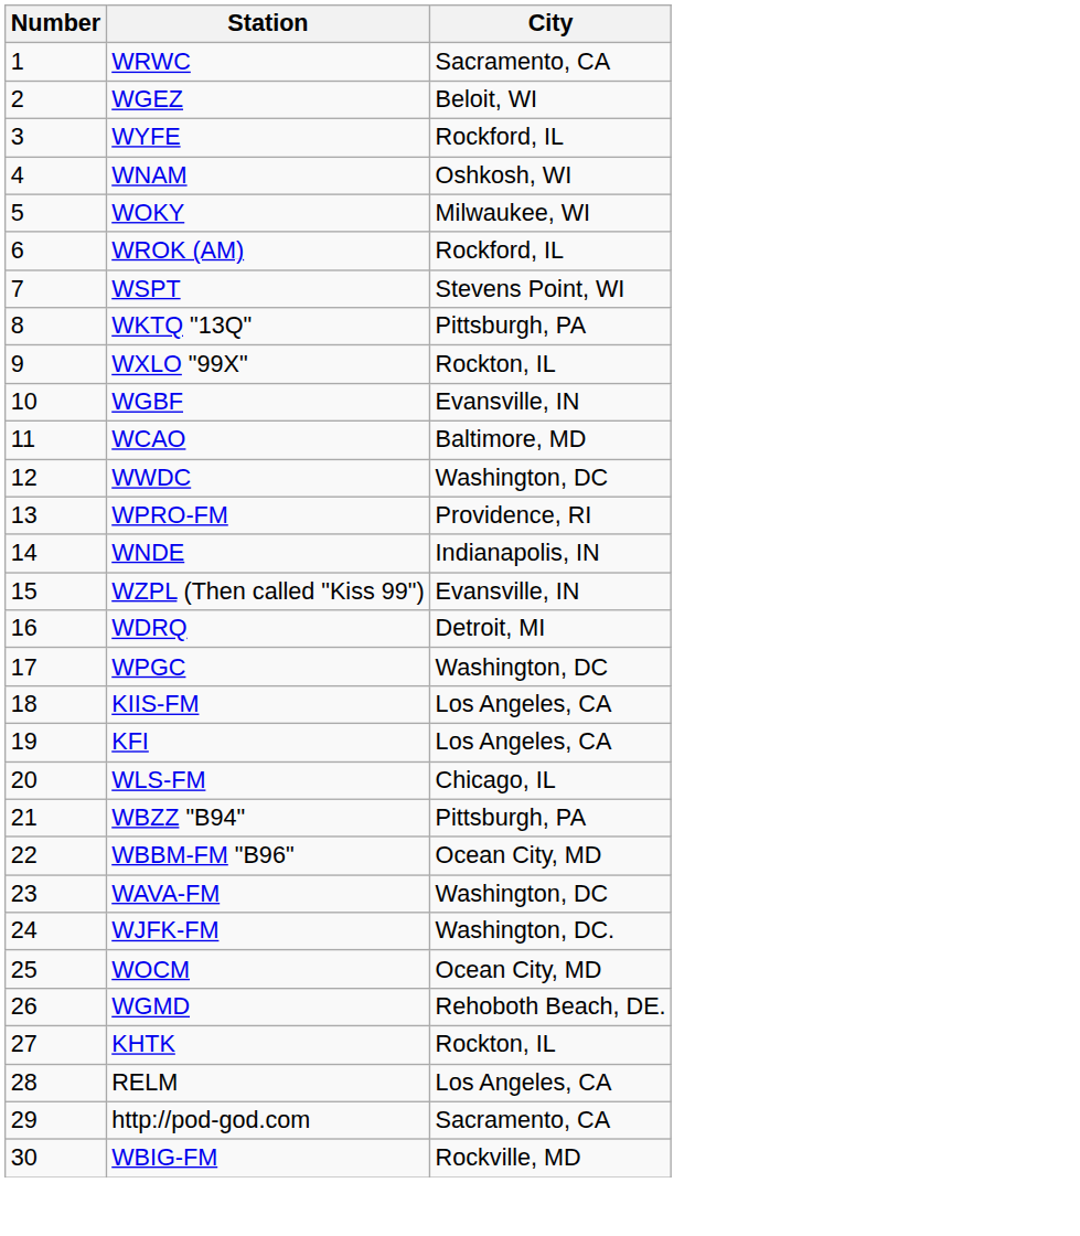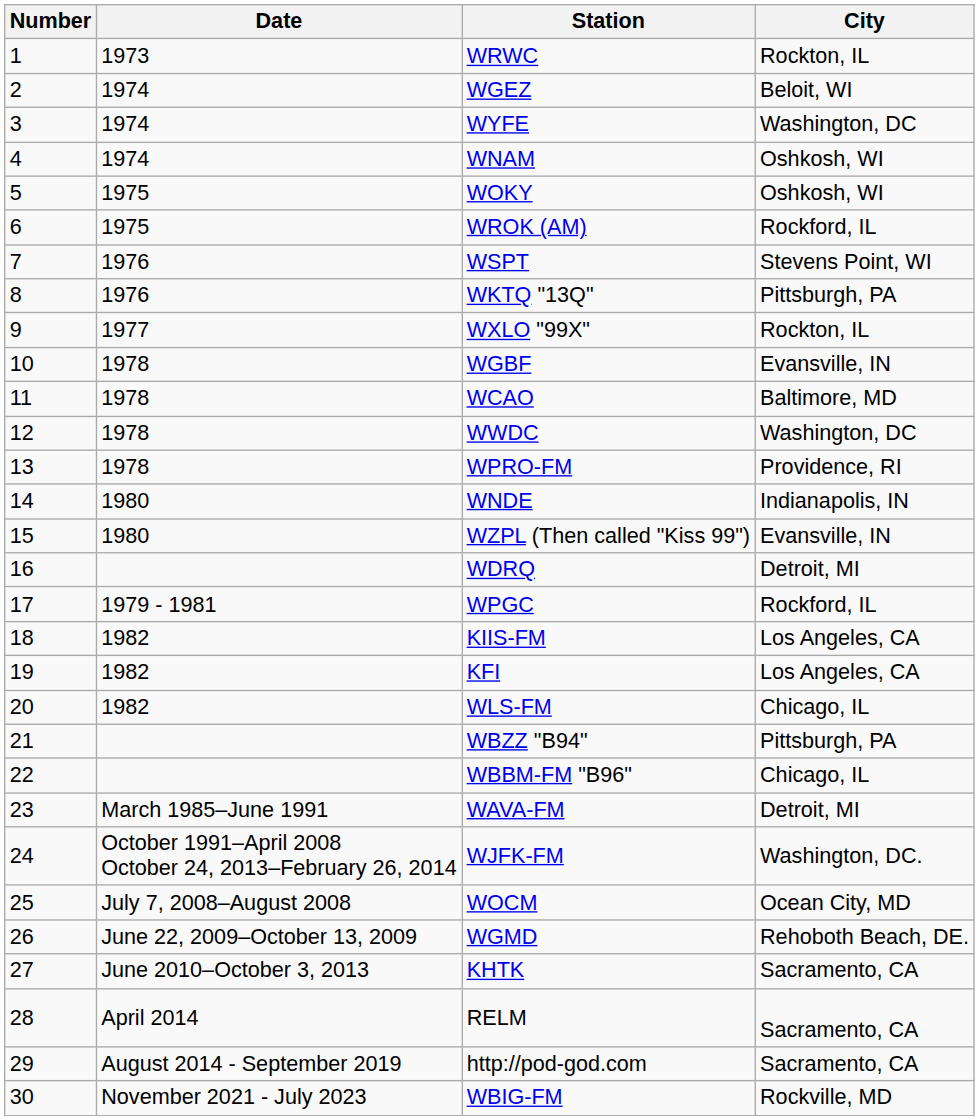 <table class="wikitable">
 <tr>
 <th>Number</th>
+<th>Date</th>
 <th>Station</th>
 <th>City</th>
 </tr>
 <tr>
 <td>1</td>
+<td>1973</td>
 <td><a href='#'>WRWC</a></td>
-<td>Sacramento, CA</td>
+<td>Rockton, IL</td>
 </tr>
 <tr>
 <td>2</td>
+<td>1974</td>
 <td><a href='#'>WGEZ</a></td>
 <td>Beloit, WI</td>
 </tr>
 <tr>
 <td>3</td>
+<td>1974</td>
 <td><a href='#'>WYFE</a></td>
-<td>Rockford, IL</td>
+<td>Washington, DC</td>
 </tr>
 <tr>
 <td>4</td>
+<td>1974</td>
 <td><a href='#'>WNAM</a></td>
 <td>Oshkosh, WI</td>
 </tr>
 <tr>
 <td>5</td>
+<td>1975</td>
 <td><a href='#'>WOKY</a></td>
-<td>Milwaukee, WI</td>
+<td>Oshkosh, WI</td>
 </tr>
 <tr>
 <td>6</td>
+<td>1975</td>
 <td><a href='#'>WROK (AM)</a></td>
 <td>Rockford, IL</td>
 </tr>
 <tr>
 <td>7</td>
+<td>1976</td>
 <td><a href='#'>WSPT</a></td>
 <td>Stevens Point, WI</td>
 </tr>
 <tr>
 <td>8</td>
+<td>1976</td>
 <td><a href='#'>WKTQ</a> "13Q"</td>
 <td>Pittsburgh, PA</td>
 </tr>
 <tr>
 <td>9</td>
+<td>1977</td>
 <td><a href='#'>WXLO</a> "99X"</td>
 <td>Rockton, IL</td>
 </tr>
 <tr>
 <td>10</td>
+<td>1978</td>
 <td><a href='#'>WGBF</a></td>
 <td>Evansville, IN</td>
 </tr>
 <tr>
 <td>11</td>
+<td>1978</td>
 <td><a href='#'>WCAO</a></td>
 <td>Baltimore, MD</td>
 </tr>
 <tr>
 <td>12</td>
+<td>1978</td>
 <td><a href='#'>WWDC</a></td>
 <td>Washington, DC</td>
 </tr>
 <tr>
 <td>13</td>
+<td>1978</td>
 <td><a href='#'>WPRO-FM</a></td>
 <td>Providence, RI</td>
 </tr>
 <tr>
 <td>14</td>
+<td>1980</td>
 <td><a href='#'>WNDE</a></td>
 <td>Indianapolis, IN</td>
 </tr>
 <tr>
 <td>15</td>
+<td>1980</td>
 <td><a href='#'>WZPL</a> (Then called "Kiss 99")</td>
 <td>Evansville, IN</td>
 </tr>
 <tr>
 <td>16</td>
+<td></td>
 <td><a href='#'>WDRQ</a></td>
 <td>Detroit, MI</td>
 </tr>
 <tr>
 <td>17</td>
+<td>1979 - 1981</td>
 <td><a href='#'>WPGC</a></td>
-<td>Washington, DC</td>
+<td>Rockford, IL</td>
 </tr>
 <tr>
 <td>18</td>
+<td>1982</td>
 <td><a href='#'>KIIS-FM</a></td>
 <td>Los Angeles, CA</td>
 </tr>
 <tr>
 <td>19</td>
+<td>1982</td>
 <td><a href='#'>KFI</a></td>
 <td>Los Angeles, CA</td>
 </tr>
 <tr>
 <td>20</td>
+<td>1982</td>
 <td><a href='#'>WLS-FM</a></td>
 <td>Chicago, IL</td>
 </tr>
 <tr>
 <td>21</td>
+<td></td>
 <td><a href='#'>WBZZ</a> "B94"</td>
 <td>Pittsburgh, PA</td>
 </tr>
 <tr>
 <td>22</td>
+<td></td>
 <td><a href='#'>WBBM-FM</a> "B96"</td>
-<td>Ocean City, MD</td>
+<td>Chicago, IL</td>
 </tr>
 <tr>
 <td>23</td>
+<td>March 1985–June 1991</td>
 <td><a href='#'>WAVA-FM</a></td>
-<td>Washington, DC</td>
+<td>Detroit, MI</td>
 </tr>
 <tr>
 <td>24</td>
+<td>October 1991–April 2008<br>October 24, 2013–February 26, 2014</td>
 <td><a href='#'>WJFK-FM</a></td>
 <td>Washington, DC.</td>
 </tr>
 <tr>
 <td>25</td>
+<td>July 7, 2008–August 2008</td>
 <td><a href='#'>WOCM</a></td>
 <td>Ocean City, MD</td>
 </tr>
 <tr>
 <td>26</td>
+<td>June 22, 2009–October 13, 2009</td>
 <td><a href='#'>WGMD</a></td>
 <td>Rehoboth Beach, DE.</td>
 </tr>
 <tr>
 <td>27</td>
+<td>June 2010–October 3, 2013</td>
 <td><a href='#'>KHTK</a></td>
-<td>Rockton, IL</td>
+<td>Sacramento, CA</td>
 </tr>
 <tr>
 <td>28</td>
+<td>April 2014</td>
 <td>RELM</td>
-<td>Los Angeles, CA</td>
+<td><br>Sacramento, CA</td>
 </tr>
 <tr>
 <td>29</td>
+<td>August 2014 - September 2019</td>
 <td>http://pod-god.com</td>
 <td>Sacramento, CA</td>
 </tr>
 <tr>
 <td>30</td>
+<td>November 2021 - July 2023</td>
 <td><a href='#'>WBIG-FM</a></td>
 <td>Rockville, MD</td>
 </tr>
 </table>
